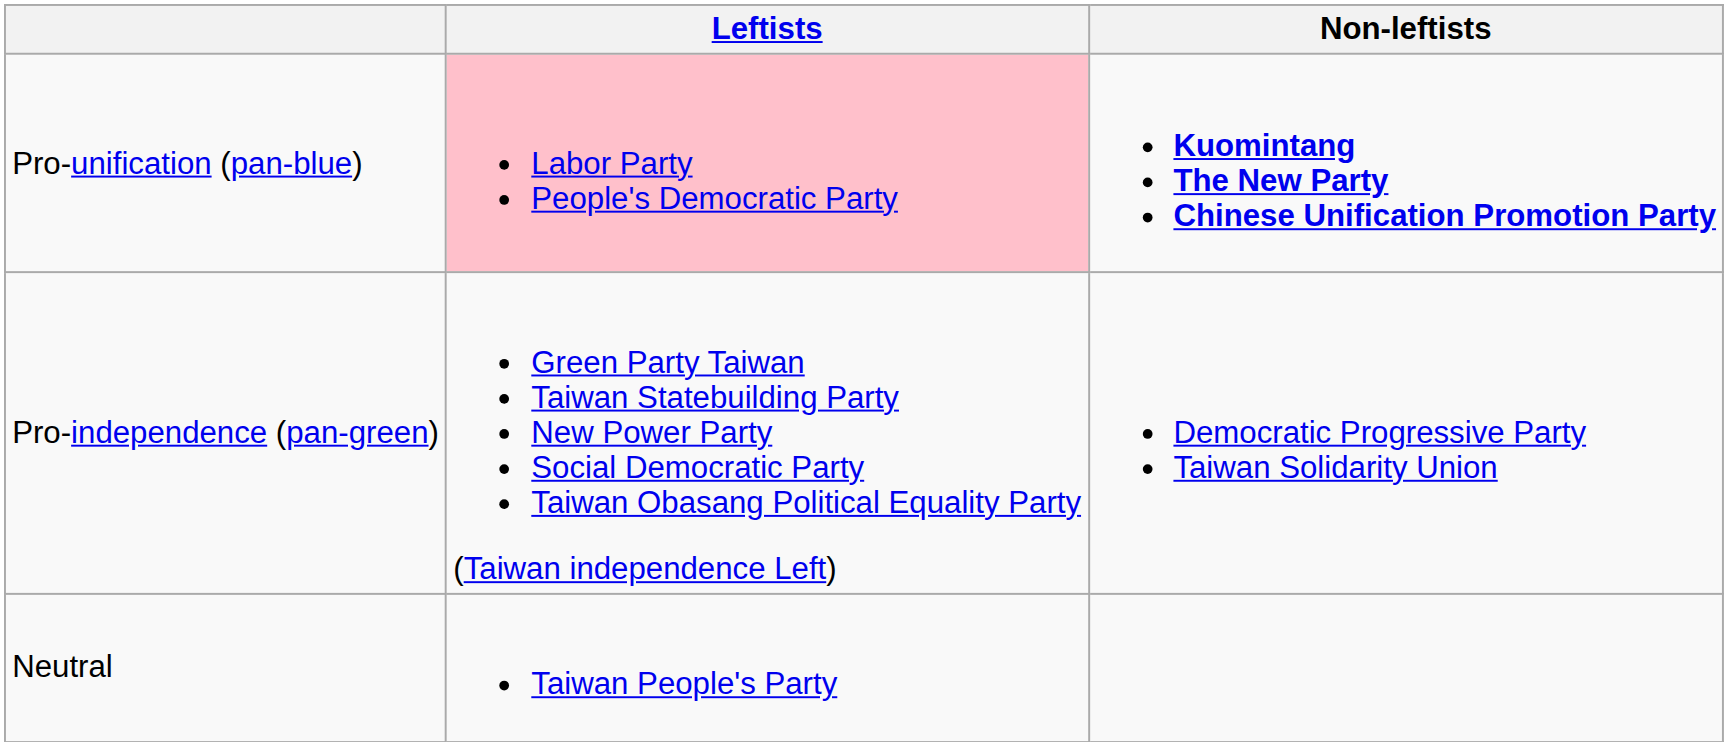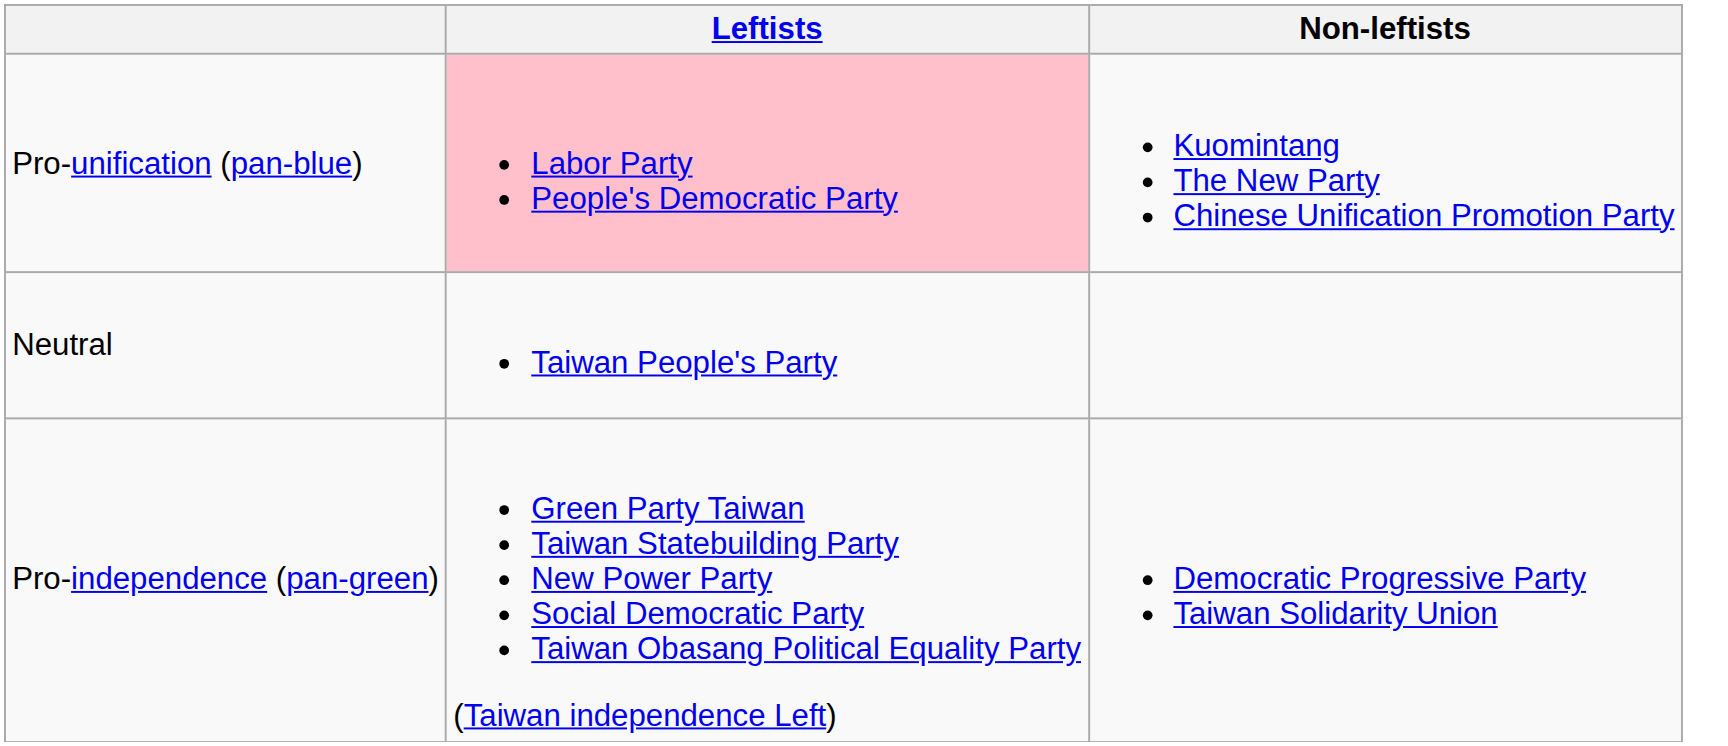 <table class="wikitable">
 <tr>
 <th></th>
 <th><a href='#'>Leftists</a></th>
 <th>Non-leftists</th>
 </tr>
 <tr>
 <td>Pro-<a href='#'>unification</a> (<a href='#'>pan-blue</a>)</td>
 <td style="background: pink;"><br><ul><li><a href='#'>Labor Party</a></li><li><a href='#'>People's Democratic Party</a></li></ul></td>
-<td><strong><br><ul><li><a href='#'>Kuomintang</a></li><li><a href='#'>The New Party</a></li><li><a href='#'>Chinese Unification Promotion Party</a></li></ul></strong></td>
+<td><br><ul><li><a href='#'>Kuomintang</a></li><li><a href='#'>The New Party</a></li><li><a href='#'>Chinese Unification Promotion Party</a></li></ul></td>
+</tr>
+<tr>
+<td>Neutral</td>
+<td><br><ul><li><a href='#'>Taiwan People's Party</a></li></ul></td>
+<td></td>
 </tr>
 <tr>
 <td>Pro-<a href='#'>independence</a> (<a href='#'>pan-green</a>)</td>
 <td><br><ul><li><a href='#'>Green Party Taiwan</a></li><li><a href='#'>Taiwan Statebuilding Party</a></li><li><a href='#'>New Power Party</a></li><li><a href='#'>Social Democratic Party</a></li><li><a href='#'>Taiwan Obasang Political Equality Party</a></li></ul>(<a href='#'>Taiwan independence Left</a>)</td>
 <td><br><ul><li><a href='#'>Democratic Progressive Party</a></li><li><a href='#'>Taiwan Solidarity Union</a></li></ul></td>
 </tr>
-<tr>
-<td>Neutral</td>
-<td><br><ul><li><a href='#'>Taiwan People's Party</a></li></ul></td>
-<td></td>
-</tr>
 </table>
